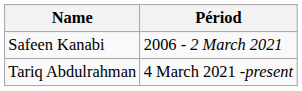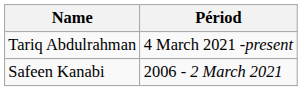 <table class="wikitable" style="text-align:left;font-size:95%;" cellpadding="0">
 <tr>
 <th>Name</th>
 <th>Périod</th>
 </tr>
 <tr>
+<td>Tariq Abdulrahman</td>
+<td>4 March 2021 -<em>present</em></td>
+</tr>
+<tr>
 <td>Safeen Kanabi</td>
 <td>2006 - <em>2 March 2021</em></td>
 </tr>
-<tr>
-<td>Tariq Abdulrahman</td>
-<td>4 March 2021 -<em>present</em></td>
-</tr>
 </table>
